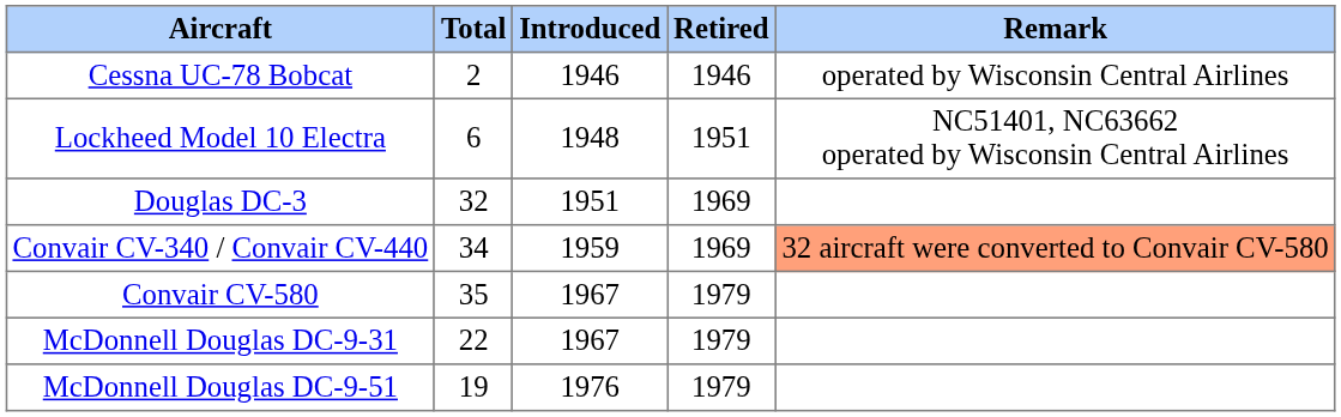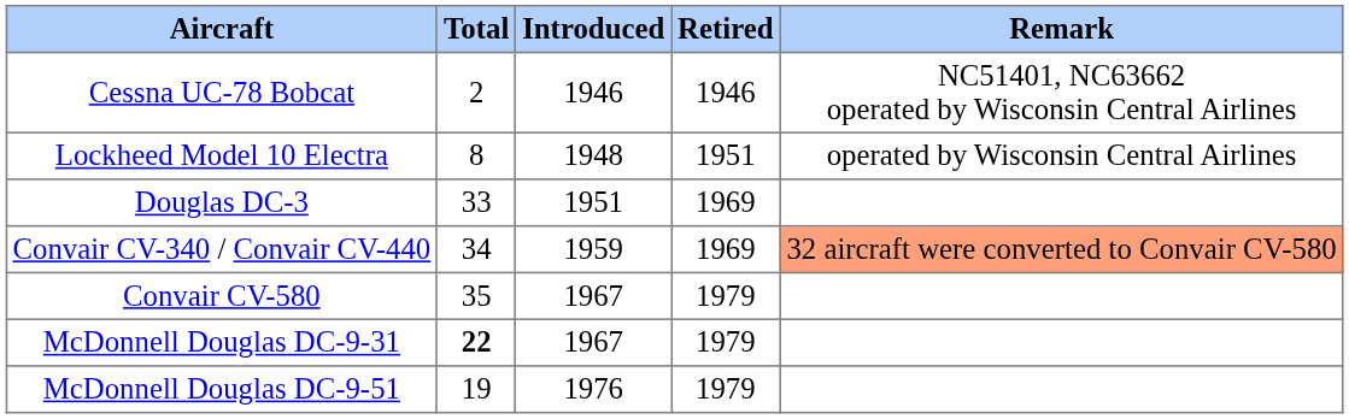 <table class="toccolours" border="1" cellpadding="3" style="border-collapse:collapse; margin:auto; text-align:center">
 <tr style="background:#B1D1FC ;color:black;">
 <th><span>Aircraft</span></th>
 <th><span>Total</span></th>
 <th><span>Introduced</span></th>
 <th><span>Retired</span></th>
 <th><span>Remark</span></th>
 </tr>
 <tr>
 <td><a href='#'>Cessna UC-78 Bobcat</a></td>
 <td>2</td>
 <td>1946</td>
 <td>1946</td>
+<td>NC51401, NC63662<br>operated by Wisconsin Central Airlines</td>
+</tr>
+<tr>
+<td><a href='#'>Lockheed Model 10 Electra</a></td>
+<td>8</td>
+<td>1948</td>
+<td>1951</td>
 <td>operated by Wisconsin Central Airlines</td>
 </tr>
 <tr>
-<td><a href='#'>Lockheed Model 10 Electra</a></td>
-<td>6</td>
-<td>1948</td>
-<td>1951</td>
-<td>NC51401, NC63662<br>operated by Wisconsin Central Airlines</td>
-</tr>
-<tr>
 <td><a href='#'>Douglas DC-3</a></td>
-<td>32</td>
+<td>33</td>
 <td>1951</td>
 <td>1969</td>
 <td></td>
 </tr>
 <tr>
 <td><a href='#'>Convair CV-340</a> / <a href='#'>Convair CV-440</a></td>
 <td>34</td>
 <td>1959</td>
 <td>1969</td>
 <td style="background: lightsalmon;">32 aircraft were converted to Convair CV-580</td>
 </tr>
 <tr>
 <td><a href='#'>Convair CV-580</a></td>
 <td>35</td>
 <td>1967</td>
 <td>1979</td>
 <td></td>
 </tr>
 <tr>
 <td><a href='#'>McDonnell Douglas DC-9-31</a></td>
-<td>22</td>
+<td><strong>22</strong></td>
 <td>1967</td>
 <td>1979</td>
 <td></td>
 </tr>
 <tr>
 <td><a href='#'>McDonnell Douglas DC-9-51</a></td>
 <td>19</td>
 <td>1976</td>
 <td>1979</td>
 <td></td>
 </tr>
 </table>
